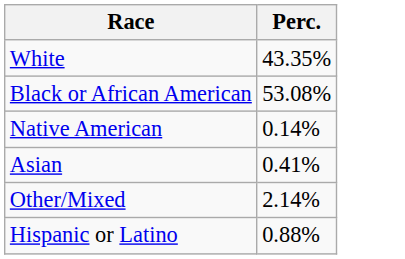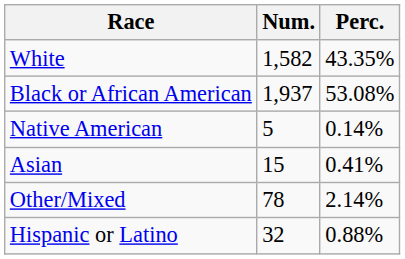 <table class="wikitable">
 <tr>
 <th>Race</th>
+<th>Num.</th>
 <th>Perc.</th>
 </tr>
 <tr>
 <td><a href='#'>White</a></td>
+<td>1,582</td>
 <td>43.35%</td>
 </tr>
 <tr>
 <td><a href='#'>Black or African American</a></td>
+<td>1,937</td>
 <td>53.08%</td>
 </tr>
 <tr>
 <td><a href='#'>Native American</a></td>
+<td>5</td>
 <td>0.14%</td>
 </tr>
 <tr>
 <td><a href='#'>Asian</a></td>
+<td>15</td>
 <td>0.41%</td>
 </tr>
 <tr>
 <td><a href='#'>Other/Mixed</a></td>
+<td>78</td>
 <td>2.14%</td>
 </tr>
 <tr>
 <td><a href='#'>Hispanic</a> or <a href='#'>Latino</a></td>
+<td>32</td>
 <td>0.88%</td>
 </tr>
 </table>
